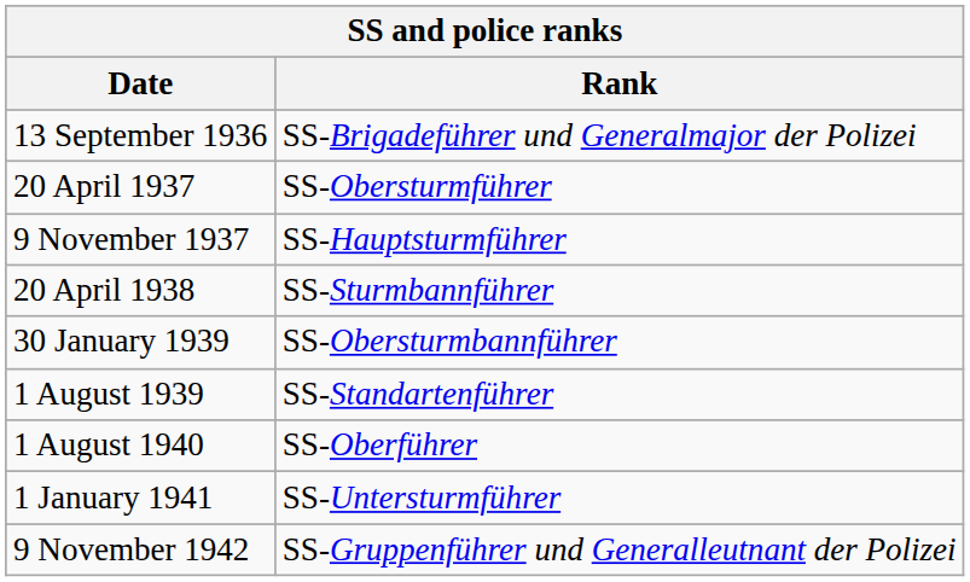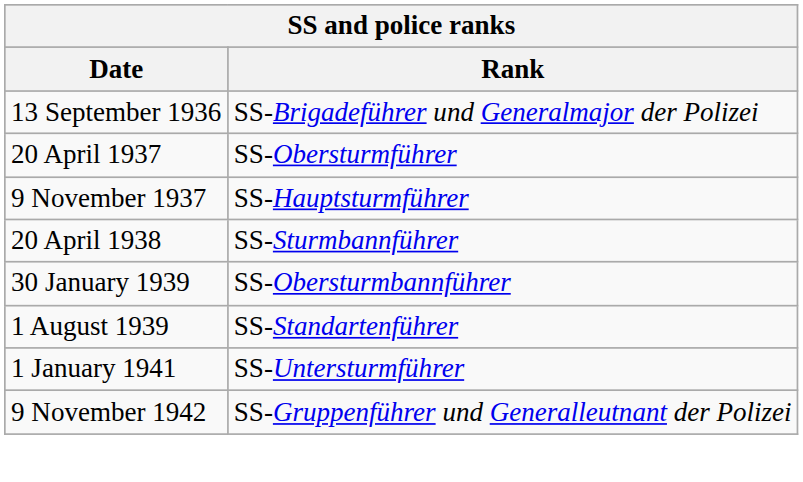 <table class="wikitable float-right">
 <tr>
 <th colspan="2">SS and police ranks</th>
 </tr>
 <tr>
 <th>Date</th>
 <th>Rank</th>
 </tr>
 <tr>
 <td>13 September 1936</td>
 <td>SS-<em><a href='#'>Brigadeführer</a> und <a href='#'>Generalmajor</a> der Polizei</em></td>
 </tr>
 <tr>
 <td>20 April 1937</td>
 <td>SS-<em><a href='#'>Obersturmführer</a></em></td>
 </tr>
 <tr>
 <td>9 November 1937</td>
 <td>SS-<em><a href='#'>Hauptsturmführer</a></em></td>
 </tr>
 <tr>
 <td>20 April 1938</td>
 <td>SS-<em><a href='#'>Sturmbannführer</a></em></td>
 </tr>
 <tr>
 <td>30 January 1939</td>
 <td>SS-<em><a href='#'>Obersturmbannführer</a></em></td>
 </tr>
 <tr>
 <td>1 August 1939</td>
 <td>SS-<em><a href='#'>Standartenführer</a></em></td>
 </tr>
 <tr>
-<td>1 August 1940</td>
-<td>SS-<em><a href='#'>Oberführer</a></em></td>
-</tr>
-<tr>
 <td>1 January 1941</td>
 <td>SS-<em><a href='#'>Untersturmführer</a></em></td>
 </tr>
 <tr>
 <td>9 November 1942</td>
 <td>SS-<em><a href='#'>Gruppenführer</a> und <a href='#'>Generalleutnant</a> der Polizei</em></td>
 </tr>
 </table>
